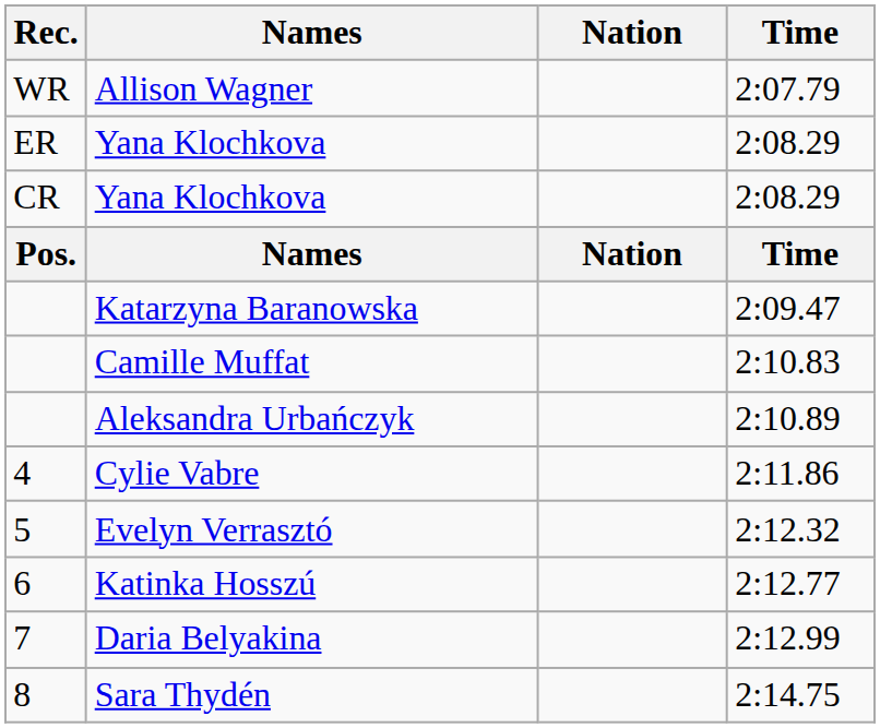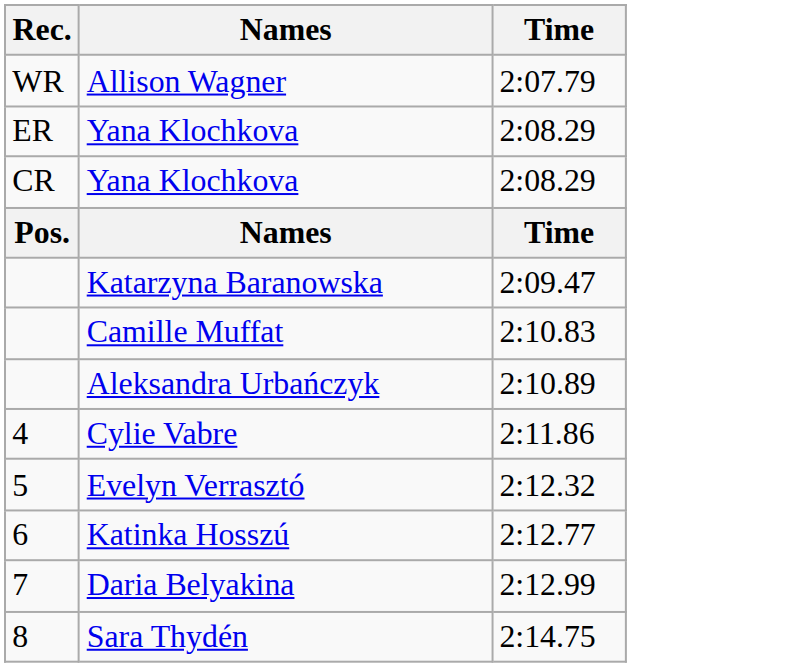 <table class=wikitable>
 <tr>
 <th width="30">Rec.</th>
 <th width="200">Names</th>
-<th width="80">Nation</th>
 <th width="60">Time</th>
 </tr>
 <tr>
 <td>WR</td>
 <td><a href='#'>Allison Wagner</a></td>
-<td></td>
 <td>2:07.79</td>
 </tr>
 <tr>
 <td>ER</td>
 <td><a href='#'>Yana Klochkova</a></td>
-<td></td>
 <td>2:08.29</td>
 </tr>
 <tr>
 <td>CR</td>
 <td><a href='#'>Yana Klochkova</a></td>
-<td></td>
 <td>2:08.29</td>
 </tr>
 <tr>
 <th>Pos.</th>
 <th>Names</th>
-<th>Nation</th>
 <th>Time</th>
 </tr>
 <tr>
 <td></td>
 <td><a href='#'>Katarzyna Baranowska</a></td>
-<td></td>
 <td>2:09.47</td>
 </tr>
 <tr>
 <td></td>
 <td><a href='#'>Camille Muffat</a></td>
-<td></td>
 <td>2:10.83</td>
 </tr>
 <tr>
 <td></td>
 <td><a href='#'>Aleksandra Urbańczyk</a></td>
-<td></td>
 <td>2:10.89</td>
 </tr>
 <tr>
 <td>4</td>
 <td><a href='#'>Cylie Vabre</a></td>
-<td></td>
 <td>2:11.86</td>
 </tr>
 <tr>
 <td>5</td>
 <td><a href='#'>Evelyn Verrasztó</a></td>
-<td></td>
 <td>2:12.32</td>
 </tr>
 <tr>
 <td>6</td>
 <td><a href='#'>Katinka Hosszú</a></td>
-<td></td>
 <td>2:12.77</td>
 </tr>
 <tr>
 <td>7</td>
 <td><a href='#'>Daria Belyakina</a></td>
-<td></td>
 <td>2:12.99</td>
 </tr>
 <tr>
 <td>8</td>
 <td><a href='#'>Sara Thydén</a></td>
-<td></td>
 <td>2:14.75</td>
 </tr>
 </table>
